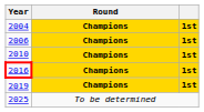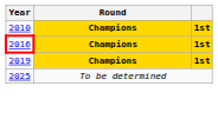 <table class="wikitable" style="text-align: center; font-size:90%">
 <tr>
 <th>Year</th>
 <th style="width:200px">Round</th>
 <th></th>
-</tr>
-<tr>
-<td><a href='#'>2004</a></td>
-<td bgcolor=Gold><strong>Champions</strong></td>
-<td bgcolor=Gold><strong>1st</strong></td>
-</tr>
-<tr>
-<td><a href='#'>2006</a></td>
-<td bgcolor=Gold><strong>Champions</strong></td>
-<td bgcolor=Gold><strong>1st</strong></td>
 </tr>
 <tr>
 <td><a href='#'>2010</a></td>
 <td bgcolor=Gold><strong>Champions</strong></td>
 <td bgcolor=Gold><strong>1st</strong></td>
 </tr>
 <tr>
 <td style="border: 3px solid red"><a href='#'>2016</a></td>
 <td bgcolor=Gold><strong>Champions</strong></td>
 <td bgcolor=Gold><strong>1st</strong></td>
 </tr>
 <tr>
 <td><a href='#'>2019</a></td>
 <td bgcolor=Gold><strong>Champions</strong></td>
 <td bgcolor=Gold><strong>1st</strong></td>
 </tr>
 <tr>
 <td><a href='#'>2025</a></td>
 <td colspan="2"><em>To be determined</em></td>
 </tr>
 </table>
